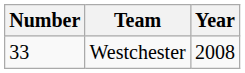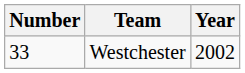 <table class="wikitable">
 <tr>
 <th>Number</th>
 <th>Team</th>
 <th>Year</th>
 </tr>
 <tr>
 <td>33</td>
 <td>Westchester</td>
-<td>2008</td>
+<td>2002</td>
 </tr>
 </table>
